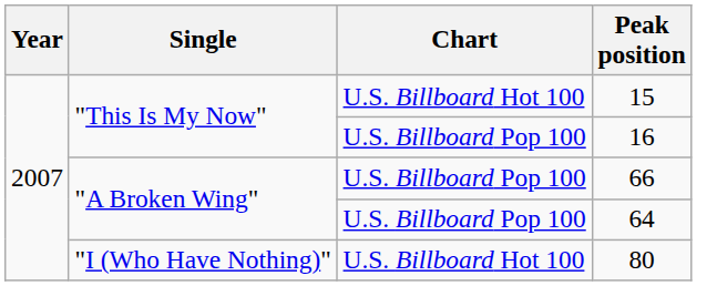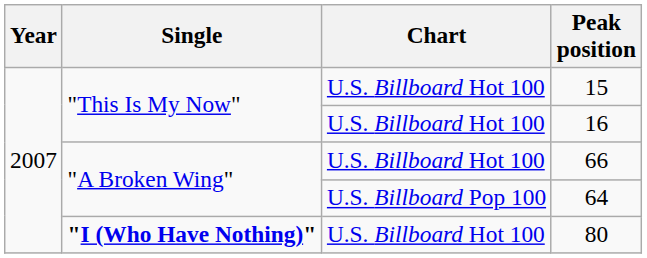 <table class="wikitable">
 <tr>
 <th>Year</th>
 <th>Single</th>
 <th>Chart</th>
 <th>Peak<br>position</th>
 </tr>
 <tr>
 <td rowspan="5">2007</td>
 <td rowspan="2">"<a href='#'>This Is My Now</a>"</td>
 <td><a href='#'>U.S. <em>Billboard</em> Hot 100</a></td>
 <td align="center">15</td>
 </tr>
 <tr>
-<td><a href='#'>U.S. <em>Billboard</em> Pop 100</a></td>
+<td><a href='#'>U.S. <em>Billboard</em> Hot 100</a></td>
 <td align="center">16</td>
 </tr>
 <tr>
 <td rowspan="2">"<a href='#'>A Broken Wing</a>"</td>
-<td><a href='#'>U.S. <em>Billboard</em> Pop 100</a></td>
+<td><a href='#'>U.S. <em>Billboard</em> Hot 100</a></td>
 <td align="center">66</td>
 </tr>
 <tr>
 <td><a href='#'>U.S. <em>Billboard</em> Pop 100</a></td>
 <td align="center">64</td>
 </tr>
 <tr>
-<td>"<a href='#'>I (Who Have Nothing)</a>"</td>
+<td><strong>"<a href='#'>I (Who Have Nothing)</a>"</strong></td>
 <td><a href='#'>U.S. <em>Billboard</em> Hot 100</a></td>
 <td align="center">80</td>
 </tr>
 </table>
